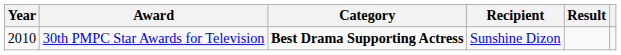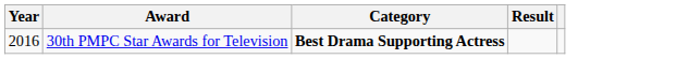 <table class="wikitable">
 <tr>
 <th>Year</th>
 <th>Award</th>
 <th>Category</th>
-<th>Recipient</th>
 <th>Result</th>
 <th></th>
 </tr>
 <tr>
-<td>2010</td>
+<td>2016</td>
 <td><a href='#'>30th PMPC Star Awards for Television</a></td>
 <td><strong>Best Drama Supporting Actress</strong></td>
-<td><a href='#'>Sunshine Dizon</a></td>
 <td></td>
 <td></td>
 </tr>
 </table>
